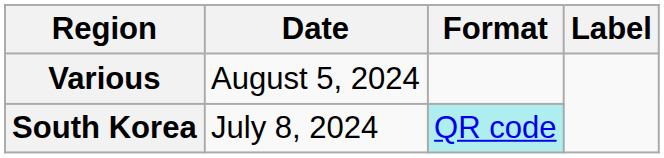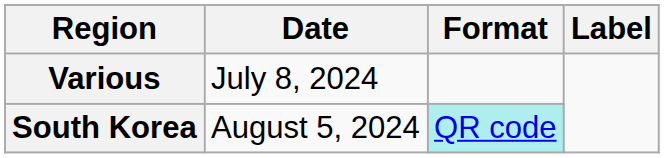 <table class="wikitable plainrowheaders">
 <tr>
 <th scope="col">Region</th>
 <th scope="col">Date</th>
 <th scope="col">Format</th>
 <th scope="col">Label</th>
 </tr>
 <tr>
 <th scope="row">Various </th>
-<td>August 5, 2024</td>
+<td>July 8, 2024</td>
 <td></td>
 <td rowspan="2"></td>
 </tr>
 <tr>
 <th scope="row">South Korea</th>
-<td>July 8, 2024</td>
+<td>August 5, 2024</td>
 <td style="background: paleturquoise;"><a href='#'>QR code</a> </td>
 </tr>
 </table>
